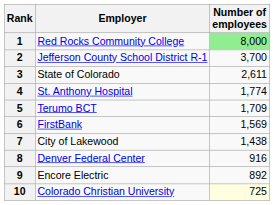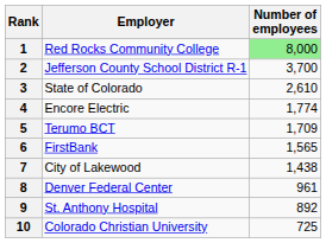 <table class="wikitable">
 <tr>
 <th scope="col">Rank</th>
 <th scope="col">Employer</th>
 <th scope="col">Number of<br>employees</th>
 </tr>
 <tr>
 <th scope="row">1</th>
 <td><a href='#'>Red Rocks Community College</a></td>
 <td style="background: lightgreen; text-align:right;">8,000</td>
 </tr>
 <tr>
 <th scope="row">2</th>
 <td><a href='#'>Jefferson County School District R-1</a></td>
 <td style="text-align:right;">3,700</td>
 </tr>
 <tr>
 <th scope="row">3</th>
 <td>State of Colorado</td>
-<td style="text-align:right;">2,611</td>
+<td style="text-align:right;">2,610</td>
 </tr>
 <tr>
 <th scope="row">4</th>
-<td><a href='#'>St. Anthony Hospital</a></td>
+<td>Encore Electric</td>
 <td style="text-align:right;">1,774</td>
 </tr>
 <tr>
 <th scope="row">5</th>
 <td><a href='#'>Terumo BCT</a></td>
 <td style="text-align:right;">1,709</td>
 </tr>
 <tr>
 <th scope="row">6</th>
 <td><a href='#'>FirstBank</a></td>
-<td style="text-align:right;">1,569</td>
+<td style="text-align:right;">1,565</td>
 </tr>
 <tr>
 <th scope="row">7</th>
 <td>City of Lakewood</td>
 <td style="text-align:right;">1,438</td>
 </tr>
 <tr>
 <th scope="row">8</th>
 <td><a href='#'>Denver Federal Center</a></td>
-<td style="text-align:right;">916</td>
+<td style="text-align:right;">961</td>
 </tr>
 <tr>
 <th scope="row">9</th>
-<td>Encore Electric</td>
+<td><a href='#'>St. Anthony Hospital</a></td>
 <td style="text-align:right;">892</td>
 </tr>
 <tr>
 <th scope="row">10</th>
 <td><a href='#'>Colorado Christian University</a></td>
-<td style="background: lightyellow; text-align:right;">725</td>
+<td style="text-align:right;">725</td>
 </tr>
 </table>
